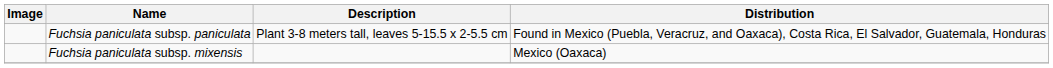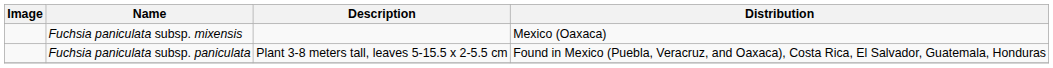 <table class="wikitable">
 <tr>
 <th>Image</th>
 <th>Name</th>
 <th>Description</th>
 <th>Distribution</th>
 </tr>
 <tr>
 <td></td>
+<td><em>Fuchsia paniculata</em> subsp. <em>mixensis</em> </td>
+<td></td>
+<td>Mexico (Oaxaca)</td>
+</tr>
+<tr>
+<td></td>
 <td><em>Fuchsia paniculata</em> subsp. <em>paniculata</em></td>
 <td>Plant 3-8 meters tall, leaves 5-15.5 x 2-5.5 cm</td>
 <td>Found in Mexico (Puebla, Veracruz, and Oaxaca),  Costa Rica, El Salvador, Guatemala, Honduras</td>
 </tr>
 <tr>
-<td></td>
-<td><em>Fuchsia paniculata</em> subsp. <em>mixensis</em> </td>
-<td></td>
-<td>Mexico (Oaxaca)</td>
-</tr>
-<tr>
 </tr>
 </table>
